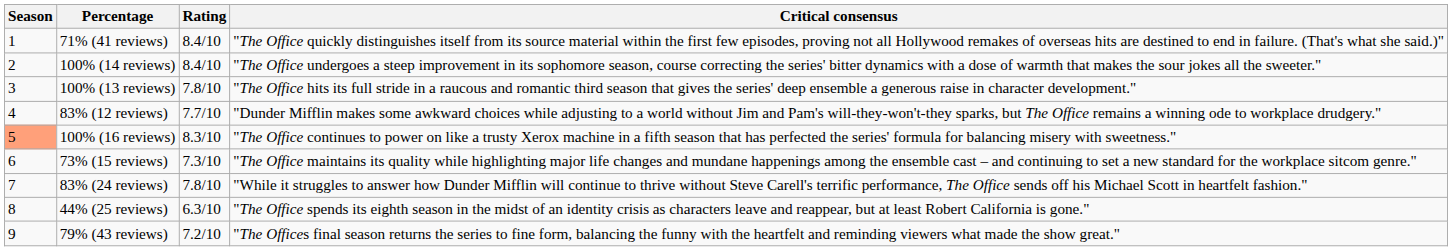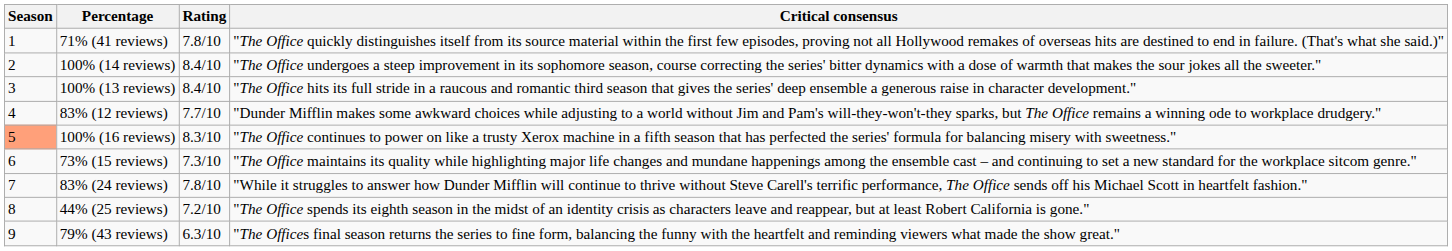 <table class="wikitable">
 <tr>
 <th>Season</th>
 <th>Percentage</th>
 <th>Rating</th>
 <th>Critical consensus</th>
 </tr>
 <tr>
 <td>1</td>
 <td>71% (41 reviews)</td>
-<td>8.4/10</td>
+<td>7.8/10</td>
 <td>"<em>The Office</em> quickly distinguishes itself from its source material within the first few episodes, proving not all Hollywood remakes of overseas hits are destined to end in failure. (That's what she said.)"</td>
 </tr>
 <tr>
 <td>2</td>
 <td>100% (14 reviews)</td>
 <td>8.4/10</td>
 <td>"<em>The Office</em> undergoes a steep improvement in its sophomore season, course correcting the series' bitter dynamics with a dose of warmth that makes the sour jokes all the sweeter."</td>
 </tr>
 <tr>
 <td>3</td>
 <td>100% (13 reviews)</td>
-<td>7.8/10</td>
+<td>8.4/10</td>
 <td>"<em>The Office</em> hits its full stride in a raucous and romantic third season that gives the series' deep ensemble a generous raise in character development."</td>
 </tr>
 <tr>
 <td>4</td>
 <td>83% (12 reviews)</td>
 <td>7.7/10</td>
 <td>"Dunder Mifflin makes some awkward choices while adjusting to a world without Jim and Pam's will-they-won't-they sparks, but <em>The Office</em> remains a winning ode to workplace drudgery."</td>
 </tr>
 <tr>
 <td style="background: lightsalmon;">5</td>
 <td>100% (16 reviews)</td>
 <td>8.3/10</td>
 <td>"<em>The Office</em> continues to power on like a trusty Xerox machine in a fifth season that has perfected the series' formula for balancing misery with sweetness."</td>
 </tr>
 <tr>
 <td>6</td>
 <td>73% (15 reviews)</td>
 <td>7.3/10</td>
 <td>"<em>The Office</em> maintains its quality while highlighting major life changes and mundane happenings among the ensemble cast – and continuing to set a new standard for the workplace sitcom genre."</td>
 </tr>
 <tr>
 <td>7</td>
 <td>83% (24 reviews)</td>
 <td>7.8/10</td>
 <td>"While it struggles to answer how Dunder Mifflin will continue to thrive without Steve Carell's terrific performance, <em>The Office</em> sends off his Michael Scott in heartfelt fashion."</td>
 </tr>
 <tr>
 <td>8</td>
 <td>44% (25 reviews)</td>
-<td>6.3/10</td>
+<td>7.2/10</td>
 <td>"<em>The Office</em> spends its eighth season in the midst of an identity crisis as characters leave and reappear, but at least Robert California is gone."</td>
 </tr>
 <tr>
 <td>9</td>
 <td>79% (43 reviews)</td>
-<td>7.2/10</td>
+<td>6.3/10</td>
 <td>"<em>The Office</em>s final season returns the series to fine form, balancing the funny with the heartfelt and reminding viewers what made the show great."</td>
 </tr>
 </table>
